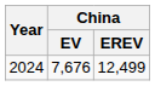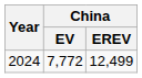 <table class="wikitable">
 <tr>
 <th rowspan="2">Year</th>
 <th colspan="2">China</th>
 </tr>
 <tr>
 <th>EV</th>
 <th>EREV</th>
 </tr>
 <tr>
 <td>2024</td>
-<td>7,676</td>
+<td>7,772</td>
 <td>12,499</td>
 </tr>
 </table>
